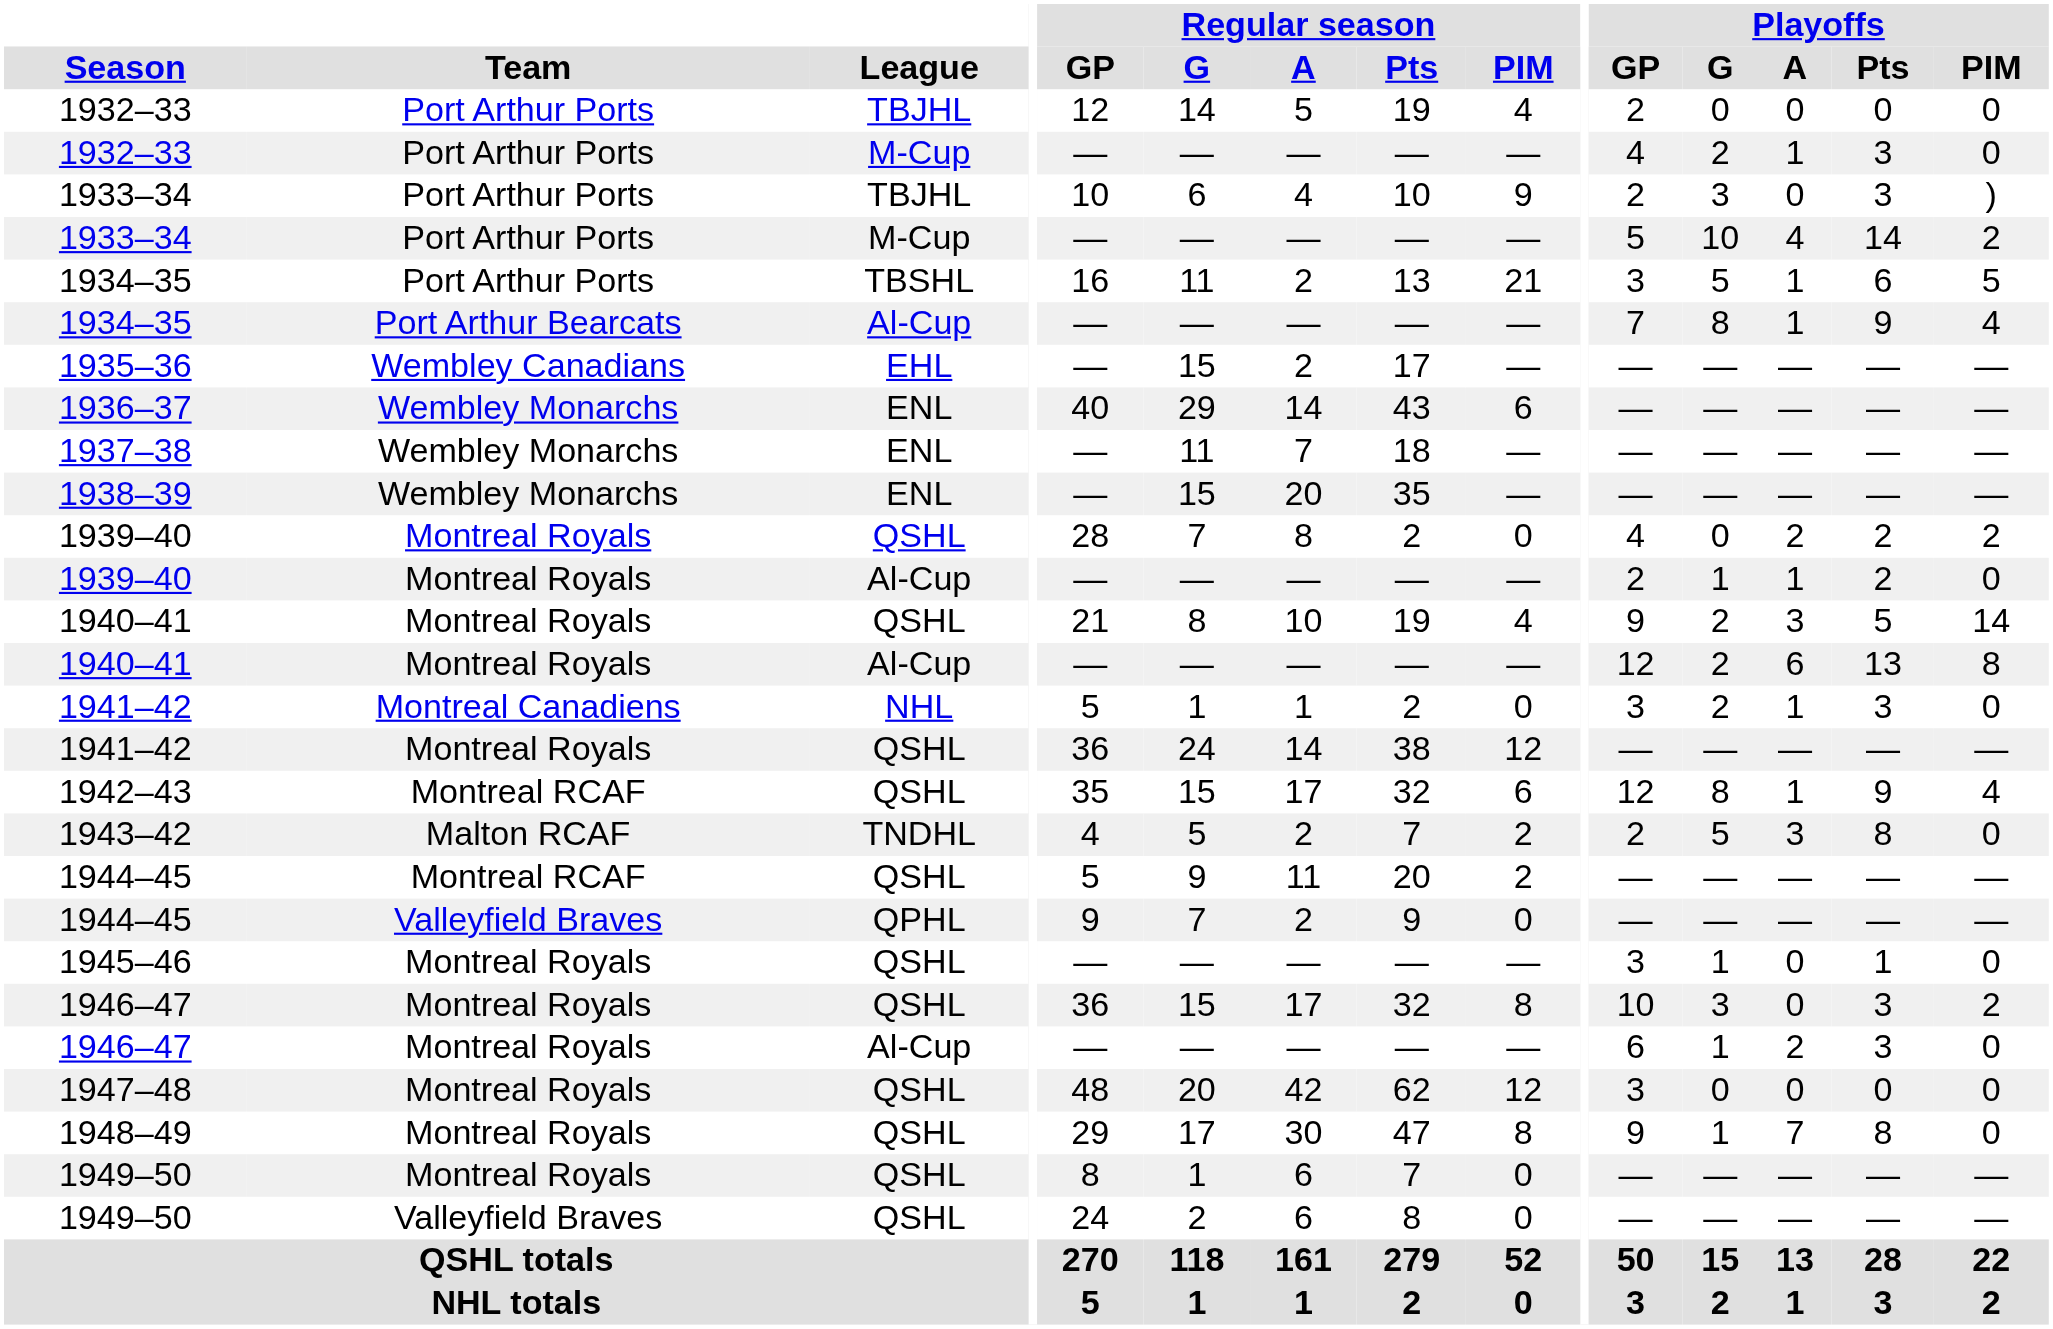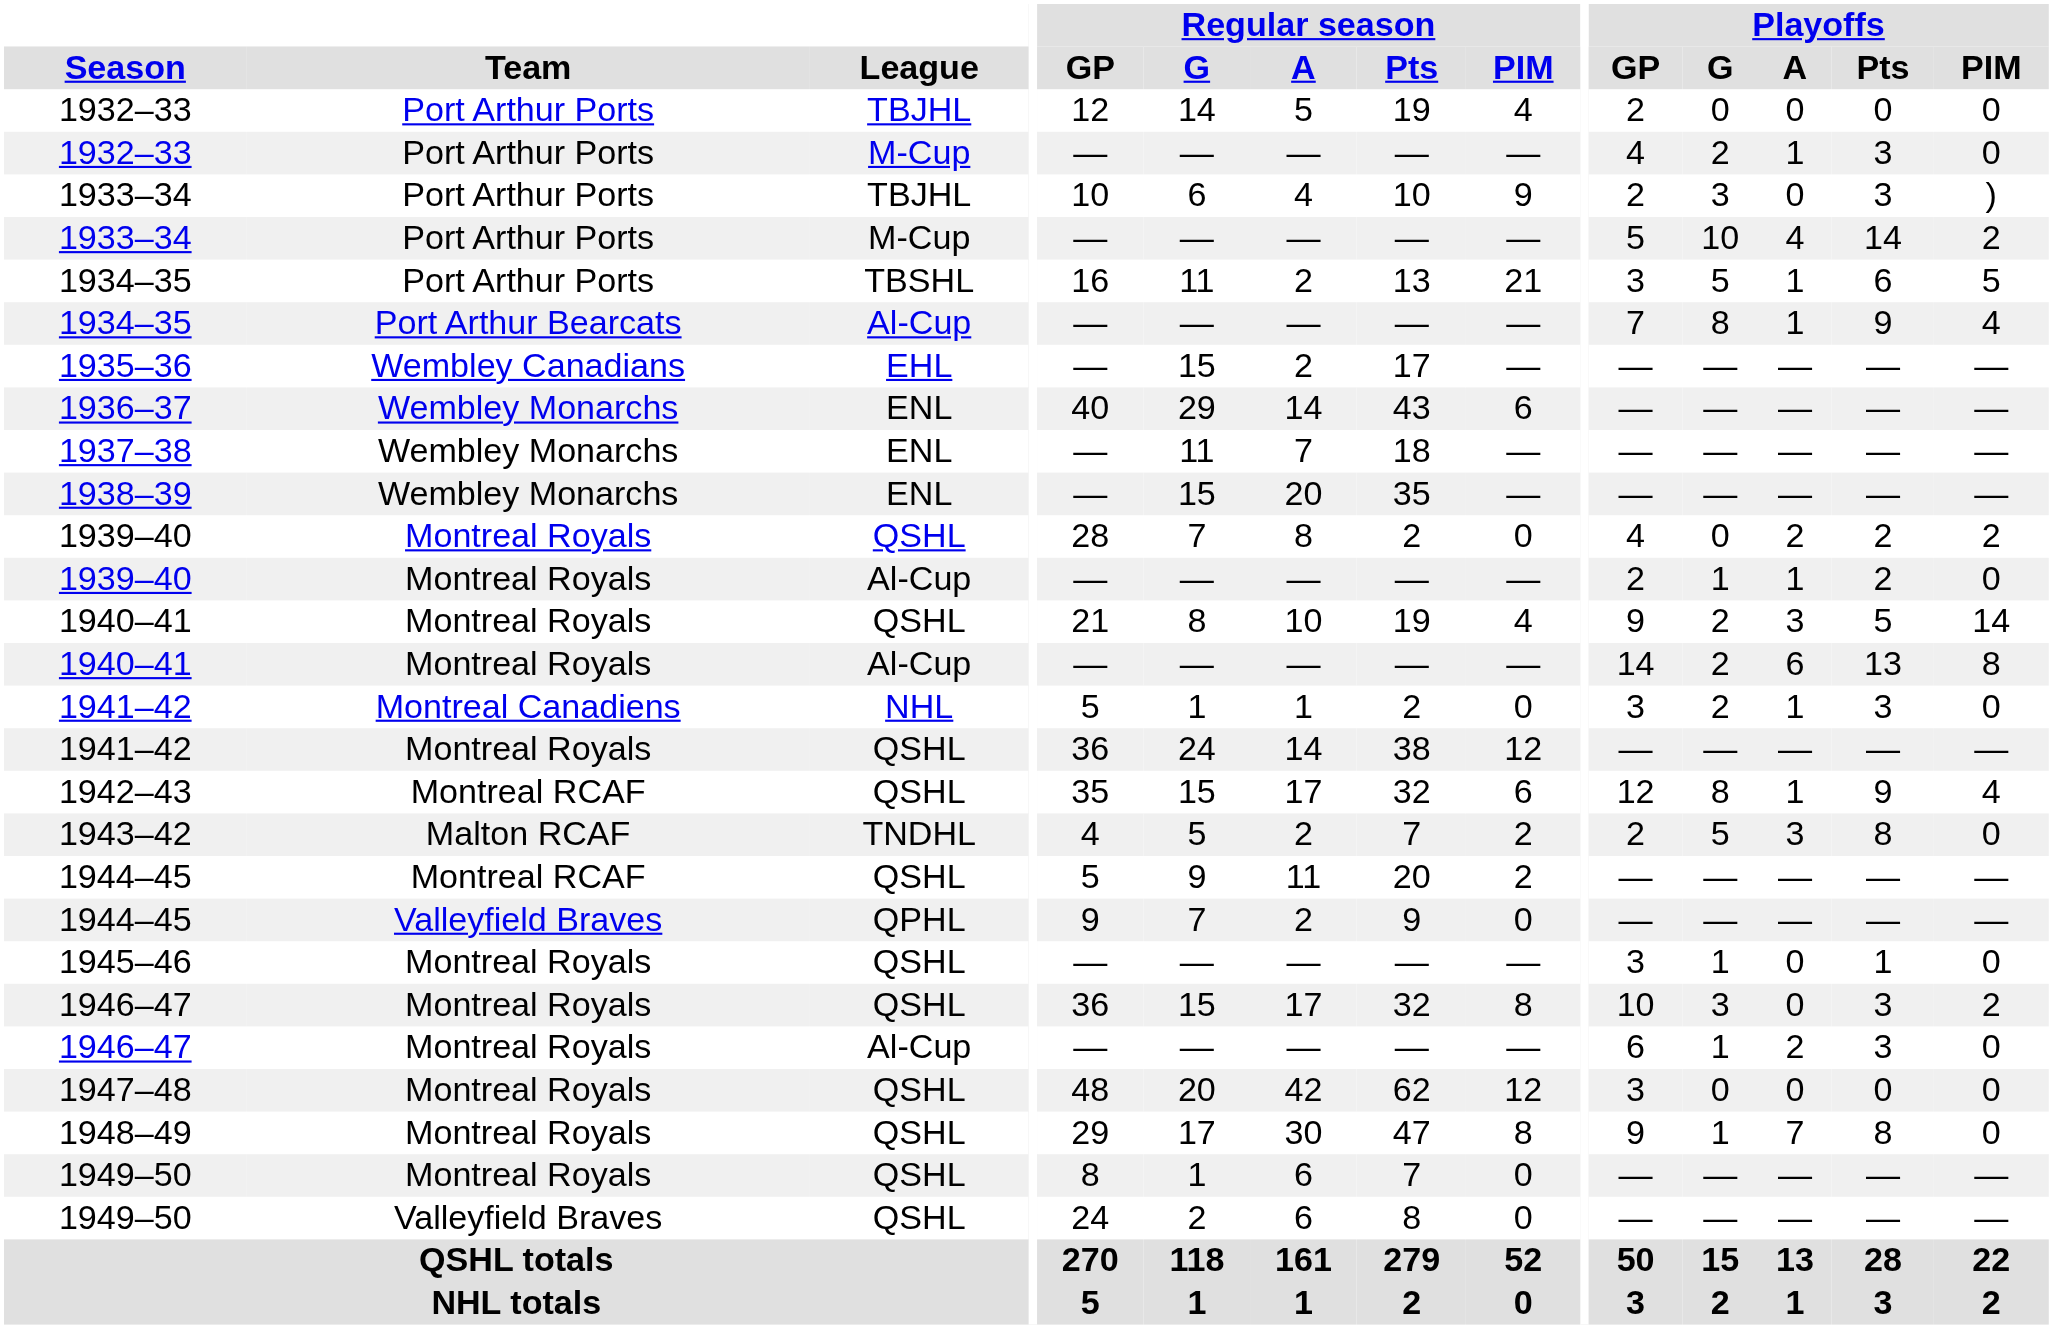 <table border="0" cellpadding="1" cellspacing="0" style="text-align:center; width:60em">
 <tr bgcolor="#e0e0e0">
 <th colspan="3" bgcolor="#ffffff"></th>
 <th rowspan="100" bgcolor="#ffffff"></th>
 <th colspan="5"><a href='#'>Regular season</a></th>
 <th rowspan="100" bgcolor="#ffffff"></th>
 <th colspan="5"><a href='#'>Playoffs</a></th>
 </tr>
 <tr bgcolor="#e0e0e0">
 <th><a href='#'>Season</a></th>
 <th>Team</th>
 <th>League</th>
 <th>GP</th>
 <th><a href='#'>G</a></th>
 <th><a href='#'>A</a></th>
 <th><a href='#'>Pts</a></th>
 <th><a href='#'>PIM</a></th>
 <th>GP</th>
 <th>G</th>
 <th>A</th>
 <th>Pts</th>
 <th>PIM</th>
 </tr>
 <tr>
 <td>1932–33</td>
 <td><a href='#'>Port Arthur Ports</a></td>
 <td><a href='#'>TBJHL</a></td>
 <td>12</td>
 <td>14</td>
 <td>5</td>
 <td>19</td>
 <td>4</td>
 <td>2</td>
 <td>0</td>
 <td>0</td>
 <td>0</td>
 <td>0</td>
 </tr>
 <tr bgcolor="#f0f0f0">
 <td><a href='#'>1932–33</a></td>
 <td>Port Arthur Ports</td>
 <td><a href='#'>M-Cup</a></td>
 <td>—</td>
 <td>—</td>
 <td>—</td>
 <td>—</td>
 <td>—</td>
 <td>4</td>
 <td>2</td>
 <td>1</td>
 <td>3</td>
 <td>0</td>
 </tr>
 <tr>
 <td>1933–34</td>
 <td>Port Arthur Ports</td>
 <td>TBJHL</td>
 <td>10</td>
 <td>6</td>
 <td>4</td>
 <td>10</td>
 <td>9</td>
 <td>2</td>
 <td>3</td>
 <td>0</td>
 <td>3</td>
 <td>)</td>
 </tr>
 <tr bgcolor="#f0f0f0">
 <td><a href='#'>1933–34</a></td>
 <td>Port Arthur Ports</td>
 <td>M-Cup</td>
 <td>—</td>
 <td>—</td>
 <td>—</td>
 <td>—</td>
 <td>—</td>
 <td>5</td>
 <td>10</td>
 <td>4</td>
 <td>14</td>
 <td>2</td>
 </tr>
 <tr>
 <td>1934–35</td>
 <td>Port Arthur Ports</td>
 <td>TBSHL</td>
 <td>16</td>
 <td>11</td>
 <td>2</td>
 <td>13</td>
 <td>21</td>
 <td>3</td>
 <td>5</td>
 <td>1</td>
 <td>6</td>
 <td>5</td>
 </tr>
 <tr bgcolor="#f0f0f0">
 <td><a href='#'>1934–35</a></td>
 <td><a href='#'>Port Arthur Bearcats</a></td>
 <td><a href='#'>Al-Cup</a></td>
 <td>—</td>
 <td>—</td>
 <td>—</td>
 <td>—</td>
 <td>—</td>
 <td>7</td>
 <td>8</td>
 <td>1</td>
 <td>9</td>
 <td>4</td>
 </tr>
 <tr>
 <td><a href='#'>1935–36</a></td>
 <td><a href='#'>Wembley Canadians</a></td>
 <td><a href='#'>EHL</a></td>
 <td>—</td>
 <td>15</td>
 <td>2</td>
 <td>17</td>
 <td>—</td>
 <td>—</td>
 <td>—</td>
 <td>—</td>
 <td>—</td>
 <td>—</td>
 </tr>
 <tr bgcolor="#f0f0f0">
 <td><a href='#'>1936–37</a></td>
 <td><a href='#'>Wembley Monarchs</a></td>
 <td>ENL</td>
 <td>40</td>
 <td>29</td>
 <td>14</td>
 <td>43</td>
 <td>6</td>
 <td>—</td>
 <td>—</td>
 <td>—</td>
 <td>—</td>
 <td>—</td>
 </tr>
 <tr>
 <td><a href='#'>1937–38</a></td>
 <td>Wembley Monarchs</td>
 <td>ENL</td>
 <td>—</td>
 <td>11</td>
 <td>7</td>
 <td>18</td>
 <td>—</td>
 <td>—</td>
 <td>—</td>
 <td>—</td>
 <td>—</td>
 <td>—</td>
 </tr>
 <tr bgcolor="#f0f0f0">
 <td><a href='#'>1938–39</a></td>
 <td>Wembley Monarchs</td>
 <td>ENL</td>
 <td>—</td>
 <td>15</td>
 <td>20</td>
 <td>35</td>
 <td>—</td>
 <td>—</td>
 <td>—</td>
 <td>—</td>
 <td>—</td>
 <td>—</td>
 </tr>
 <tr>
 <td>1939–40</td>
 <td><a href='#'>Montreal Royals</a></td>
 <td><a href='#'>QSHL</a></td>
 <td>28</td>
 <td>7</td>
 <td>8</td>
 <td>2</td>
 <td>0</td>
 <td>4</td>
 <td>0</td>
 <td>2</td>
 <td>2</td>
 <td>2</td>
 </tr>
 <tr bgcolor="#f0f0f0">
 <td><a href='#'>1939–40</a></td>
 <td>Montreal Royals</td>
 <td>Al-Cup</td>
 <td>—</td>
 <td>—</td>
 <td>—</td>
 <td>—</td>
 <td>—</td>
 <td>2</td>
 <td>1</td>
 <td>1</td>
 <td>2</td>
 <td>0</td>
 </tr>
 <tr>
 <td>1940–41</td>
 <td>Montreal Royals</td>
 <td>QSHL</td>
 <td>21</td>
 <td>8</td>
 <td>10</td>
 <td>19</td>
 <td>4</td>
 <td>9</td>
 <td>2</td>
 <td>3</td>
 <td>5</td>
 <td>14</td>
 </tr>
 <tr bgcolor="#f0f0f0">
 <td><a href='#'>1940–41</a></td>
 <td>Montreal Royals</td>
 <td>Al-Cup</td>
 <td>—</td>
 <td>—</td>
 <td>—</td>
 <td>—</td>
 <td>—</td>
-<td>12</td>
+<td>14</td>
 <td>2</td>
 <td>6</td>
 <td>13</td>
 <td>8</td>
 </tr>
 <tr>
 <td><a href='#'>1941–42</a></td>
 <td><a href='#'>Montreal Canadiens</a></td>
 <td><a href='#'>NHL</a></td>
 <td>5</td>
 <td>1</td>
 <td>1</td>
 <td>2</td>
 <td>0</td>
 <td>3</td>
 <td>2</td>
 <td>1</td>
 <td>3</td>
 <td>0</td>
 </tr>
 <tr bgcolor="#f0f0f0">
 <td>1941–42</td>
 <td>Montreal Royals</td>
 <td>QSHL</td>
 <td>36</td>
 <td>24</td>
 <td>14</td>
 <td>38</td>
 <td>12</td>
 <td>—</td>
 <td>—</td>
 <td>—</td>
 <td>—</td>
 <td>—</td>
 </tr>
 <tr>
 <td>1942–43</td>
 <td>Montreal RCAF</td>
 <td>QSHL</td>
 <td>35</td>
 <td>15</td>
 <td>17</td>
 <td>32</td>
 <td>6</td>
 <td>12</td>
 <td>8</td>
 <td>1</td>
 <td>9</td>
 <td>4</td>
 </tr>
 <tr bgcolor="#f0f0f0">
 <td>1943–42</td>
 <td>Malton RCAF</td>
 <td>TNDHL</td>
 <td>4</td>
 <td>5</td>
 <td>2</td>
 <td>7</td>
 <td>2</td>
 <td>2</td>
 <td>5</td>
 <td>3</td>
 <td>8</td>
 <td>0</td>
 </tr>
 <tr>
 <td>1944–45</td>
 <td>Montreal RCAF</td>
 <td>QSHL</td>
 <td>5</td>
 <td>9</td>
 <td>11</td>
 <td>20</td>
 <td>2</td>
 <td>—</td>
 <td>—</td>
 <td>—</td>
 <td>—</td>
 <td>—</td>
 </tr>
 <tr bgcolor="#f0f0f0">
 <td>1944–45</td>
 <td><a href='#'>Valleyfield Braves</a></td>
 <td>QPHL</td>
 <td>9</td>
 <td>7</td>
 <td>2</td>
 <td>9</td>
 <td>0</td>
 <td>—</td>
 <td>—</td>
 <td>—</td>
 <td>—</td>
 <td>—</td>
 </tr>
 <tr>
 <td>1945–46</td>
 <td>Montreal Royals</td>
 <td>QSHL</td>
 <td>—</td>
 <td>—</td>
 <td>—</td>
 <td>—</td>
 <td>—</td>
 <td>3</td>
 <td>1</td>
 <td>0</td>
 <td>1</td>
 <td>0</td>
 </tr>
 <tr bgcolor="#f0f0f0">
 <td>1946–47</td>
 <td>Montreal Royals</td>
 <td>QSHL</td>
 <td>36</td>
 <td>15</td>
 <td>17</td>
 <td>32</td>
 <td>8</td>
 <td>10</td>
 <td>3</td>
 <td>0</td>
 <td>3</td>
 <td>2</td>
 </tr>
 <tr>
 <td><a href='#'>1946–47</a></td>
 <td>Montreal Royals</td>
 <td>Al-Cup</td>
 <td>—</td>
 <td>—</td>
 <td>—</td>
 <td>—</td>
 <td>—</td>
 <td>6</td>
 <td>1</td>
 <td>2</td>
 <td>3</td>
 <td>0</td>
 </tr>
 <tr bgcolor="#f0f0f0">
 <td>1947–48</td>
 <td>Montreal Royals</td>
 <td>QSHL</td>
 <td>48</td>
 <td>20</td>
 <td>42</td>
 <td>62</td>
 <td>12</td>
 <td>3</td>
 <td>0</td>
 <td>0</td>
 <td>0</td>
 <td>0</td>
 </tr>
 <tr>
 <td>1948–49</td>
 <td>Montreal Royals</td>
 <td>QSHL</td>
 <td>29</td>
 <td>17</td>
 <td>30</td>
 <td>47</td>
 <td>8</td>
 <td>9</td>
 <td>1</td>
 <td>7</td>
 <td>8</td>
 <td>0</td>
 </tr>
 <tr bgcolor="#f0f0f0">
 <td>1949–50</td>
 <td>Montreal Royals</td>
 <td>QSHL</td>
 <td>8</td>
 <td>1</td>
 <td>6</td>
 <td>7</td>
 <td>0</td>
 <td>—</td>
 <td>—</td>
 <td>—</td>
 <td>—</td>
 <td>—</td>
 </tr>
 <tr>
 <td>1949–50</td>
 <td>Valleyfield Braves</td>
 <td>QSHL</td>
 <td>24</td>
 <td>2</td>
 <td>6</td>
 <td>8</td>
 <td>0</td>
 <td>—</td>
 <td>—</td>
 <td>—</td>
 <td>—</td>
 <td>—</td>
 </tr>
 <tr bgcolor="#e0e0e0">
 <th colspan="3">QSHL totals</th>
 <th>270</th>
 <th>118</th>
 <th>161</th>
 <th>279</th>
 <th>52</th>
 <th>50</th>
 <th>15</th>
 <th>13</th>
 <th>28</th>
 <th>22</th>
 </tr>
 <tr bgcolor="#e0e0e0">
 <th colspan="3">NHL totals</th>
 <th>5</th>
 <th>1</th>
 <th>1</th>
 <th>2</th>
 <th>0</th>
 <th>3</th>
 <th>2</th>
 <th>1</th>
 <th>3</th>
 <th>2</th>
 </tr>
 </table>
